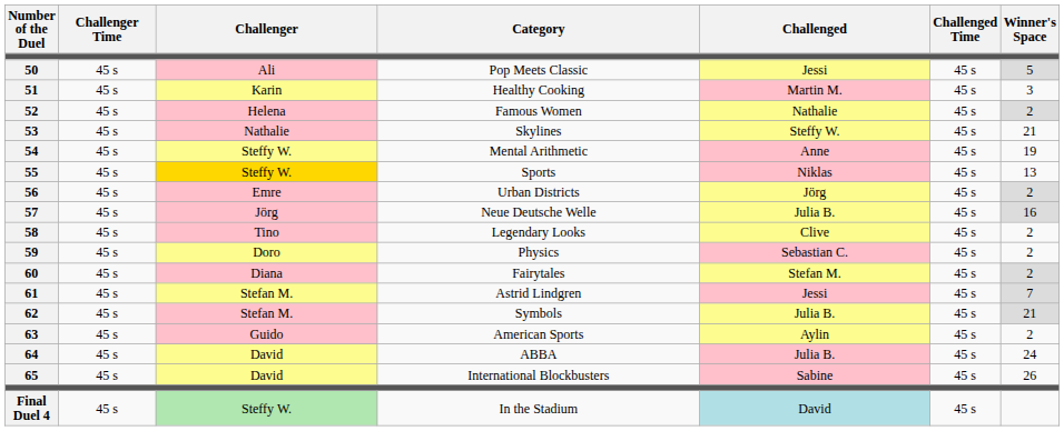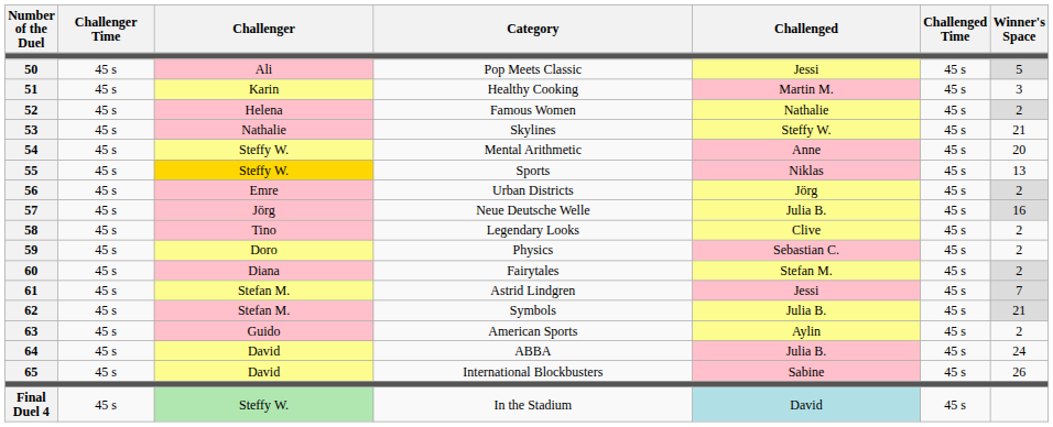 <table class="wikitable" style="text-align:center; line-height:17px; width:100%">
 <tr>
 <th rowspan="1" scope="col" style="width:02%">Number of the Duel</th>
 <th rowspan="1" scope="col" style="width:10%">Challenger Time</th>
 <th rowspan="1" scope="col" style="width:25%">Challenger</th>
 <th rowspan="1" scope="col" style="width:37%">Category</th>
 <th rowspan="1" scope="col" style="width:31%">Challenged</th>
 <th rowspan="1" scope="col" style="width:10%">Challenged Time</th>
 <th rowspan="1" scope="col" style="width:25%">Winner's Space</th>
 </tr>
 <tr>
 <td colspan="7" style="background:#555"></td>
 </tr>
 <tr>
 <th>50</th>
 <td>45 s</td>
 <td style="background:pink;">Ali</td>
 <td>Pop Meets Classic</td>
 <td style="background:#fdfc8f;">Jessi</td>
 <td>45 s</td>
 <td style="background:#DCDCDC;">5</td>
 </tr>
 <tr>
 <th>51</th>
 <td>45 s</td>
 <td style="background:#fdfc8f;">Karin</td>
 <td>Healthy Cooking</td>
 <td style="background:pink;">Martin M.</td>
 <td>45 s</td>
 <td>3</td>
 </tr>
 <tr>
 <th>52</th>
 <td>45 s</td>
 <td style="background:pink;">Helena</td>
 <td>Famous Women</td>
 <td style="background:#fdfc8f;">Nathalie</td>
 <td>45 s</td>
 <td style="background:#DCDCDC;">2</td>
 </tr>
 <tr>
 <th>53</th>
 <td>45 s</td>
 <td style="background:pink;">Nathalie</td>
 <td>Skylines</td>
 <td style="background:#fdfc8f;">Steffy W.</td>
 <td>45 s</td>
 <td>21</td>
 </tr>
 <tr>
 <th>54</th>
 <td>45 s</td>
 <td style="background:#fdfc8f;">Steffy W.</td>
 <td>Mental Arithmetic</td>
 <td style="background:pink;">Anne</td>
 <td>45 s</td>
-<td>19</td>
+<td>20</td>
 </tr>
 <tr>
 <th>55</th>
 <td>45 s</td>
 <td style="background:#FFD700;">Steffy W.</td>
 <td>Sports</td>
 <td style="background:pink;">Niklas</td>
 <td>45 s</td>
 <td>13</td>
 </tr>
 <tr>
 <th>56</th>
 <td>45 s</td>
 <td style="background:pink;">Emre</td>
 <td>Urban Districts</td>
 <td style="background:#fdfc8f;">Jörg</td>
 <td>45 s</td>
 <td style="background:#DCDCDC;">2</td>
 </tr>
 <tr>
 <th>57</th>
 <td>45 s</td>
 <td style="background:pink;">Jörg</td>
 <td>Neue Deutsche Welle</td>
 <td style="background:#fdfc8f;">Julia B.</td>
 <td>45 s</td>
 <td style="background:#DCDCDC;">16</td>
 </tr>
 <tr>
 <th>58</th>
 <td>45 s</td>
 <td style="background:pink;">Tino</td>
 <td>Legendary Looks</td>
 <td style="background:#fdfc8f;">Clive</td>
 <td>45 s</td>
 <td>2</td>
 </tr>
 <tr>
 <th>59</th>
 <td>45 s</td>
 <td style="background:#fdfc8f;">Doro</td>
 <td>Physics</td>
 <td style="background:pink;">Sebastian C.</td>
 <td>45 s</td>
 <td>2</td>
 </tr>
 <tr>
 <th>60</th>
 <td>45 s</td>
 <td style="background:pink;">Diana</td>
 <td>Fairytales</td>
 <td style="background:#fdfc8f;">Stefan M.</td>
 <td>45 s</td>
 <td style="background:#DCDCDC;">2</td>
 </tr>
 <tr>
 <th>61</th>
 <td>45 s</td>
 <td style="background:#fdfc8f;">Stefan M.</td>
 <td>Astrid Lindgren</td>
 <td style="background:pink;">Jessi</td>
 <td>45 s</td>
 <td style="background:#DCDCDC;">7</td>
 </tr>
 <tr>
 <th>62</th>
 <td>45 s</td>
 <td style="background:pink;">Stefan M.</td>
 <td>Symbols</td>
 <td style="background:#fdfc8f;">Julia B.</td>
 <td>45 s</td>
 <td style="background:#DCDCDC;">21</td>
 </tr>
 <tr>
 <th>63</th>
 <td>45 s</td>
 <td style="background:pink;">Guido</td>
 <td>American Sports</td>
 <td style="background:#fdfc8f;">Aylin</td>
 <td>45 s</td>
 <td>2</td>
 </tr>
 <tr>
 <th>64</th>
 <td>45 s</td>
 <td style="background:#fdfc8f;">David</td>
 <td>ABBA</td>
 <td style="background:pink;">Julia B.</td>
 <td>45 s</td>
 <td>24</td>
 </tr>
 <tr>
 <th>65</th>
 <td>45 s</td>
 <td style="background:#fdfc8f;">David</td>
 <td>International Blockbusters</td>
 <td style="background:pink;">Sabine</td>
 <td>45 s</td>
 <td>26</td>
 </tr>
 <tr>
 <td colspan="7" style="background:#555"></td>
 </tr>
 <tr>
 <th>Final Duel 4</th>
 <td>45 s</td>
 <td style="background:#b0e6b0;">Steffy W.</td>
 <td>In the Stadium</td>
 <td style="background:#b0e0e6;">David</td>
 <td>45 s</td>
 <td></td>
 </tr>
 </table>
